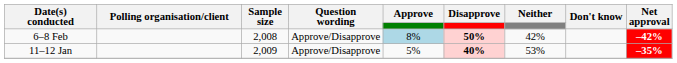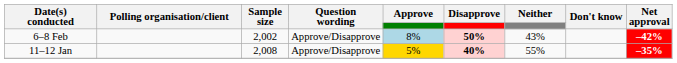 <table class="wikitable collapsible sortable" style="text-align:center;font-size:95%;line-height:14px;">
 <tr>
 <th style="width:125px;" rowspan="2">Date(s)<br>conducted</th>
 <th style="width:200px;" rowspan="2">Polling organisation/client</th>
 <th style="width:60px;" rowspan="2">Sample size</th>
 <th style="width:120px;" rowspan="2">Question<br>wording</th>
 <th class="unsortable" style="width:80px;">Approve</th>
 <th class="unsortable" style="width: 80px;">Disapprove</th>
 <th class="unsortable" style="width:80px;">Neither</th>
 <th class="unsortable" style="width:80px;" rowspan="2">Don't know</th>
 <th class="unsortable" style="width:20px;" rowspan="2">Net approval</th>
 </tr>
 <tr>
 <th class="unsortable" style="color:inherit;background:green;width:60px;"></th>
 <th class="unsortable" style="color:inherit;background:red;width:60px;"></th>
 <th class="unsortable" style="color:inherit;background:grey;width:60px;"></th>
 </tr>
 <tr>
 <td>6–8 Feb</td>
 <td> </td>
-<td>2,008</td>
+<td>2,002</td>
 <td>Approve/Disapprove</td>
 <td style="background: lightblue;">8%</td>
 <td style="background:#FFD2D2"><strong>50%</strong></td>
-<td>42%</td>
+<td>43%</td>
 <td></td>
 <td style="background:red;color:white;"><strong>–42%</strong></td>
 </tr>
 <tr>
 <td>11–12 Jan</td>
 <td> </td>
-<td>2,009</td>
+<td>2,008</td>
 <td>Approve/Disapprove</td>
-<td>5%</td>
+<td style="background: gold;">5%</td>
 <td style="background:#FFD2D2"><strong>40%</strong></td>
-<td>53%</td>
+<td>55%</td>
 <td></td>
 <td style="background:red;color:white;"><strong>–35%</strong></td>
 </tr>
 <tr>
 </tr>
 </table>
